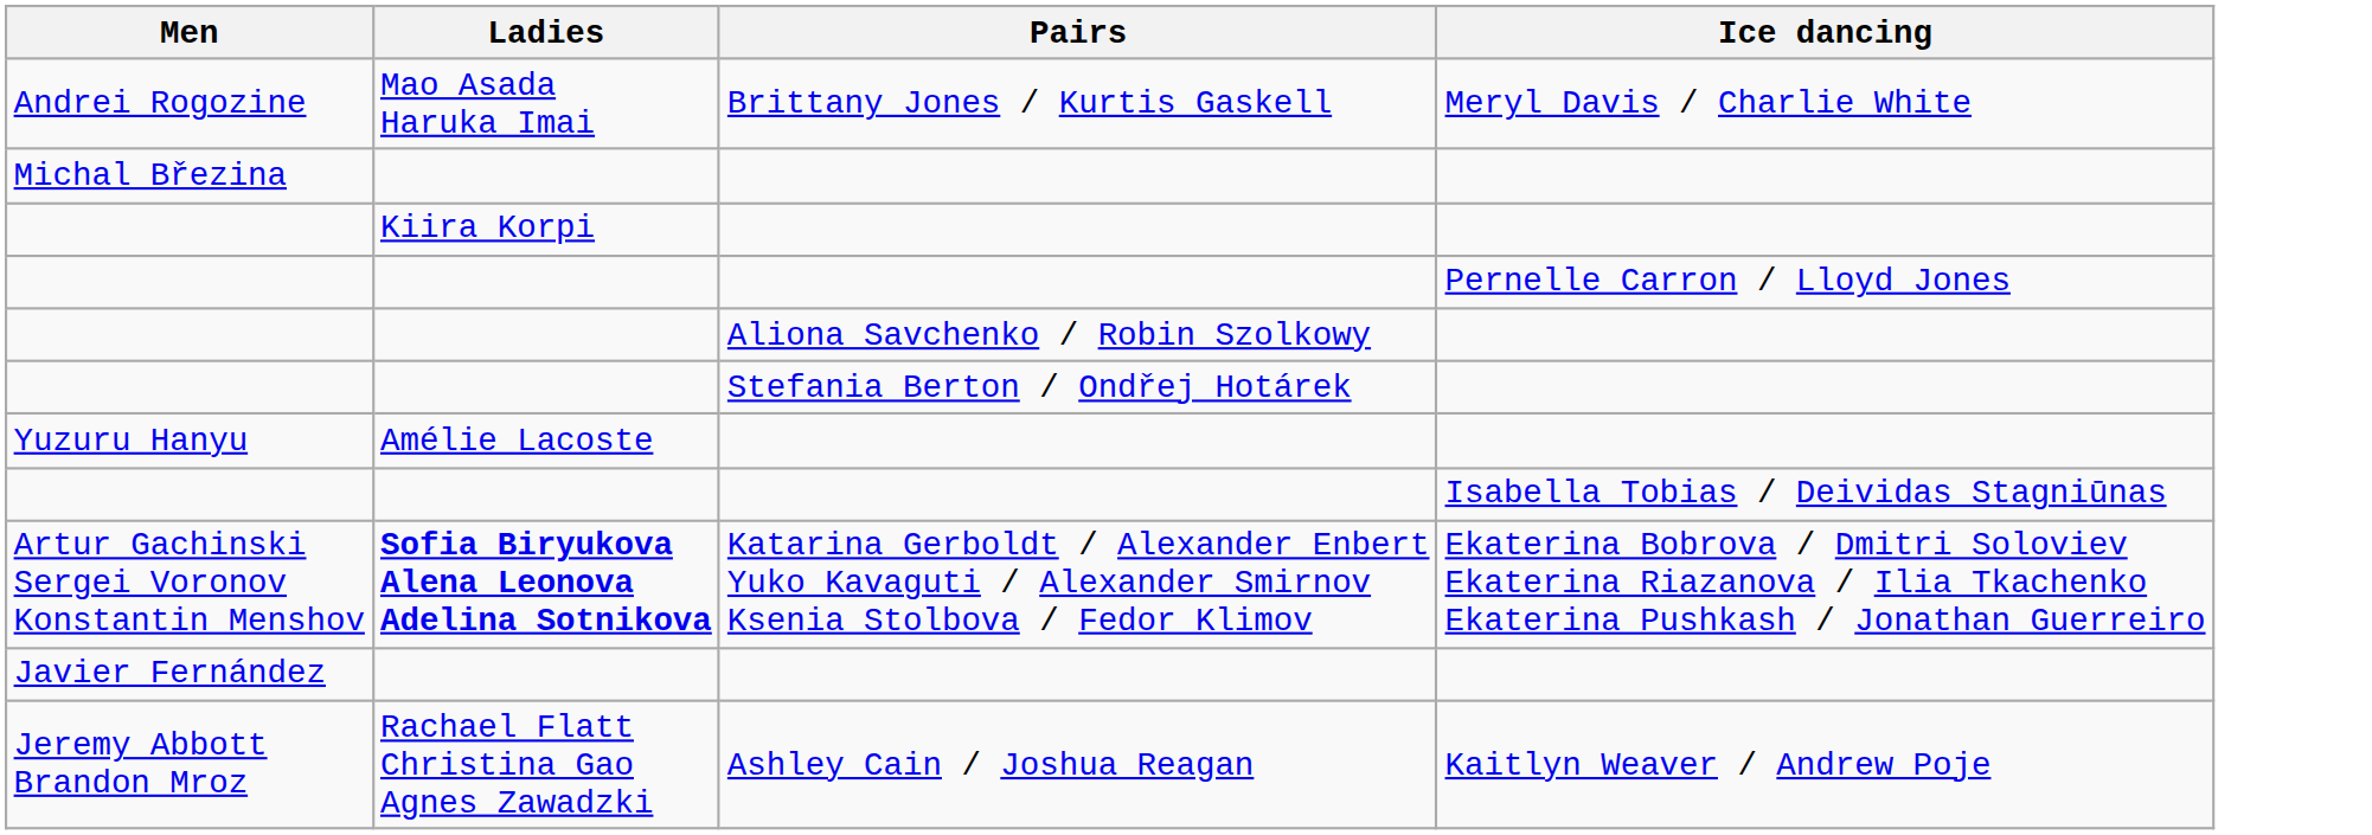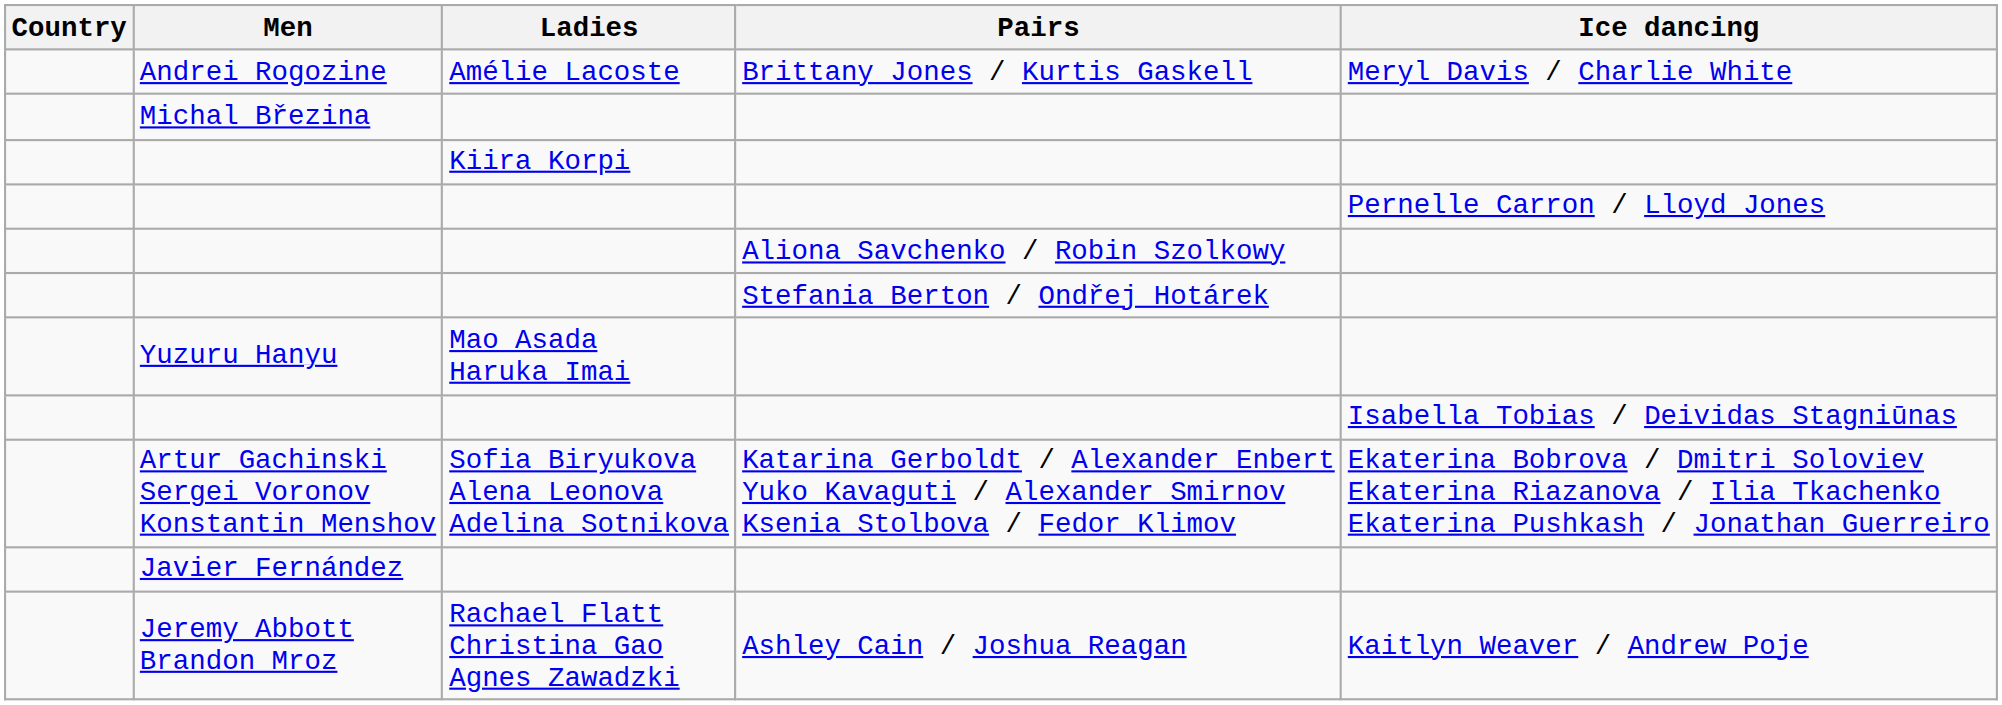 <table class="wikitable">
 <tr>
+<th>Country</th>
 <th>Men</th>
 <th>Ladies</th>
 <th>Pairs</th>
 <th>Ice dancing</th>
 </tr>
 <tr>
+<td></td>
 <td><a href='#'>Andrei Rogozine</a></td>
-<td><a href='#'>Mao Asada</a> <br> <a href='#'>Haruka Imai</a></td>
+<td><a href='#'>Amélie Lacoste</a></td>
 <td><a href='#'>Brittany Jones</a> / <a href='#'>Kurtis Gaskell</a></td>
 <td><a href='#'>Meryl Davis</a> / <a href='#'>Charlie White</a></td>
 </tr>
 <tr>
+<td></td>
 <td><a href='#'>Michal Březina</a></td>
 <td></td>
 <td></td>
 <td></td>
 </tr>
 <tr>
+<td></td>
 <td></td>
 <td><a href='#'>Kiira Korpi</a></td>
 <td></td>
 <td></td>
 </tr>
 <tr>
 <td></td>
 <td></td>
 <td></td>
+<td></td>
 <td><a href='#'>Pernelle Carron</a> / <a href='#'>Lloyd Jones</a></td>
 </tr>
 <tr>
+<td></td>
 <td></td>
 <td></td>
 <td><a href='#'>Aliona Savchenko</a> / <a href='#'>Robin Szolkowy</a></td>
 <td></td>
 </tr>
 <tr>
 <td></td>
 <td></td>
+<td></td>
 <td><a href='#'>Stefania Berton</a> / <a href='#'>Ondřej Hotárek</a></td>
 <td></td>
 </tr>
 <tr>
+<td></td>
 <td><a href='#'>Yuzuru Hanyu</a></td>
-<td><a href='#'>Amélie Lacoste</a></td>
+<td><a href='#'>Mao Asada</a> <br> <a href='#'>Haruka Imai</a></td>
 <td></td>
 <td></td>
 </tr>
 <tr>
 <td></td>
 <td></td>
 <td></td>
+<td></td>
 <td><a href='#'>Isabella Tobias</a> / <a href='#'>Deividas Stagniūnas</a></td>
 </tr>
 <tr>
+<td></td>
 <td><a href='#'>Artur Gachinski</a> <br> <a href='#'>Sergei Voronov</a> <br> <a href='#'>Konstantin Menshov</a></td>
-<td><strong><a href='#'>Sofia Biryukova</a> <br> <a href='#'>Alena Leonova</a> <br> <a href='#'>Adelina Sotnikova</a></strong></td>
+<td><a href='#'>Sofia Biryukova</a> <br> <a href='#'>Alena Leonova</a> <br> <a href='#'>Adelina Sotnikova</a></td>
 <td><a href='#'>Katarina Gerboldt</a> / <a href='#'>Alexander Enbert</a> <br> <a href='#'>Yuko Kavaguti</a> / <a href='#'>Alexander Smirnov</a> <br> <a href='#'>Ksenia Stolbova</a> / <a href='#'>Fedor Klimov</a></td>
 <td><a href='#'>Ekaterina Bobrova</a> / <a href='#'>Dmitri Soloviev</a> <br> <a href='#'>Ekaterina Riazanova</a> / <a href='#'>Ilia Tkachenko</a> <br> <a href='#'>Ekaterina Pushkash</a> / <a href='#'>Jonathan Guerreiro</a></td>
 </tr>
 <tr>
+<td></td>
 <td><a href='#'>Javier Fernández</a></td>
 <td></td>
 <td></td>
 <td></td>
 </tr>
 <tr>
+<td></td>
 <td><a href='#'>Jeremy Abbott</a> <br> <a href='#'>Brandon Mroz</a></td>
 <td><a href='#'>Rachael Flatt</a> <br> <a href='#'>Christina Gao</a> <br> <a href='#'>Agnes Zawadzki</a></td>
 <td><a href='#'>Ashley Cain</a> / <a href='#'>Joshua Reagan</a></td>
 <td><a href='#'>Kaitlyn Weaver</a> / <a href='#'>Andrew Poje</a></td>
 </tr>
 </table>
